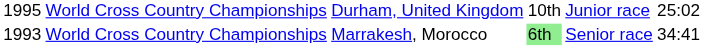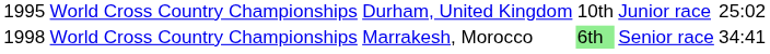 <table>
 <tr>
 <td>1995</td>
 <td><a href='#'>World Cross Country Championships</a></td>
 <td><a href='#'>Durham, United Kingdom</a></td>
 <td>10th</td>
 <td><a href='#'>Junior race</a></td>
 <td>25:02</td>
 </tr>
 <tr>
-<td>1993</td>
+<td>1998</td>
 <td><a href='#'>World Cross Country Championships</a></td>
 <td><a href='#'>Marrakesh</a>, Morocco</td>
 <td style="background: lightgreen;">6th</td>
 <td><a href='#'>Senior race</a></td>
 <td>34:41</td>
 </tr>
 </table>
